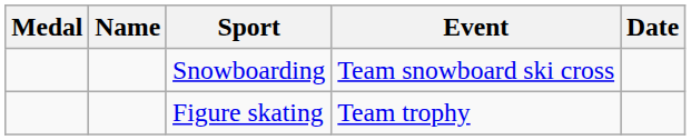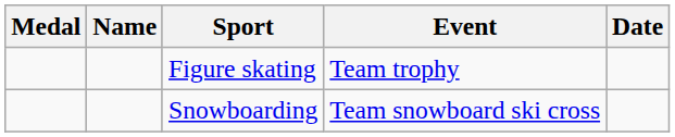 <table class="wikitable sortable" style="font-size: 95%">
 <tr>
 <th>Medal</th>
 <th>Name</th>
 <th>Sport</th>
 <th>Event</th>
 <th>Date</th>
 </tr>
 <tr>
 <td></td>
 <td></td>
-<td><a href='#'>Snowboarding</a></td>
-<td><a href='#'>Team snowboard ski cross</a></td>
+<td><a href='#'>Figure skating</a></td>
+<td><a href='#'>Team trophy</a></td>
 <td></td>
 </tr>
 <tr>
 <td></td>
 <td></td>
-<td><a href='#'>Figure skating</a></td>
-<td><a href='#'>Team trophy</a></td>
+<td><a href='#'>Snowboarding</a></td>
+<td><a href='#'>Team snowboard ski cross</a></td>
 <td></td>
 </tr>
 </table>
